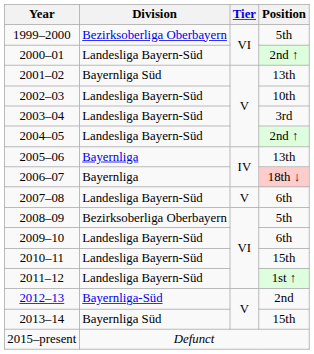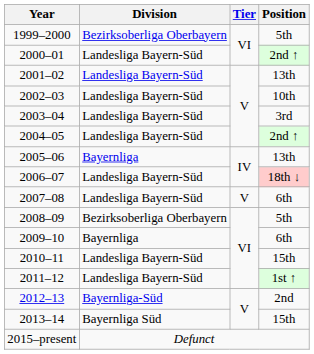 <table class="wikitable">
 <tr>
 <th>Year</th>
 <th>Division</th>
 <th><a href='#'>Tier</a></th>
 <th>Position</th>
 </tr>
 <tr align="center">
 <td>1999–2000</td>
 <td align="left"><a href='#'>Bezirksoberliga Oberbayern</a></td>
 <td rowspan=2>VI</td>
 <td>5th</td>
 </tr>
 <tr align="center">
 <td>2000–01</td>
 <td align="left">Landesliga Bayern-Süd</td>
 <td style="background:#ddffdd">2nd ↑</td>
 </tr>
 <tr align="center">
 <td>2001–02</td>
-<td align="left">Bayernliga Süd</td>
+<td align="left"><a href='#'>Landesliga Bayern-Süd</a></td>
 <td rowspan=4>V</td>
 <td>13th</td>
 </tr>
 <tr align="center">
 <td>2002–03</td>
 <td align="left">Landesliga Bayern-Süd</td>
 <td>10th</td>
 </tr>
 <tr align="center">
 <td>2003–04</td>
 <td align="left">Landesliga Bayern-Süd</td>
 <td>3rd</td>
 </tr>
 <tr align="center">
 <td>2004–05</td>
 <td align="left">Landesliga Bayern-Süd</td>
 <td style="background:#ddffdd">2nd ↑</td>
 </tr>
 <tr align="center">
 <td>2005–06</td>
 <td align="left"><a href='#'>Bayernliga</a></td>
 <td rowspan=2>IV</td>
 <td>13th</td>
 </tr>
 <tr align="center">
 <td>2006–07</td>
-<td align="left">Bayernliga</td>
+<td align="left">Landesliga Bayern-Süd</td>
 <td style="background:#ffcccc">18th ↓</td>
 </tr>
 <tr align="center">
 <td>2007–08</td>
 <td align="left">Landesliga Bayern-Süd</td>
 <td>V</td>
 <td>6th</td>
 </tr>
 <tr align="center">
 <td>2008–09</td>
 <td align="left">Bezirksoberliga Oberbayern</td>
 <td rowspan=4>VI</td>
 <td>5th</td>
 </tr>
 <tr align="center">
 <td>2009–10</td>
-<td align="left">Landesliga Bayern-Süd</td>
+<td align="left">Bayernliga</td>
 <td>6th</td>
 </tr>
 <tr align="center">
 <td>2010–11</td>
 <td align="left">Landesliga Bayern-Süd</td>
 <td>15th</td>
 </tr>
 <tr align="center">
 <td>2011–12</td>
 <td align="left">Landesliga Bayern-Süd</td>
 <td style="background:#ddffdd">1st ↑</td>
 </tr>
 <tr align="center">
 <td><a href='#'>2012–13</a></td>
 <td align="left"><a href='#'>Bayernliga-Süd</a></td>
 <td rowspan=2>V</td>
 <td>2nd</td>
 </tr>
 <tr align="center">
 <td>2013–14</td>
 <td align="left">Bayernliga Süd</td>
 <td>15th</td>
 </tr>
 <tr align="center">
 <td>2015–present</td>
 <td align="centre" colspan=3><em>Defunct</em></td>
 </tr>
 </table>
